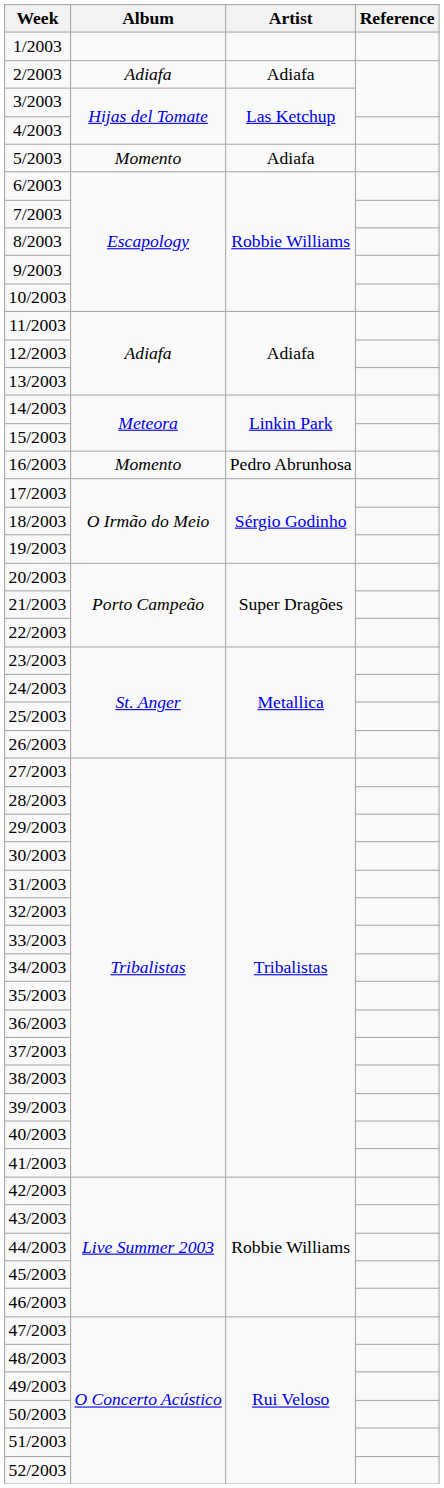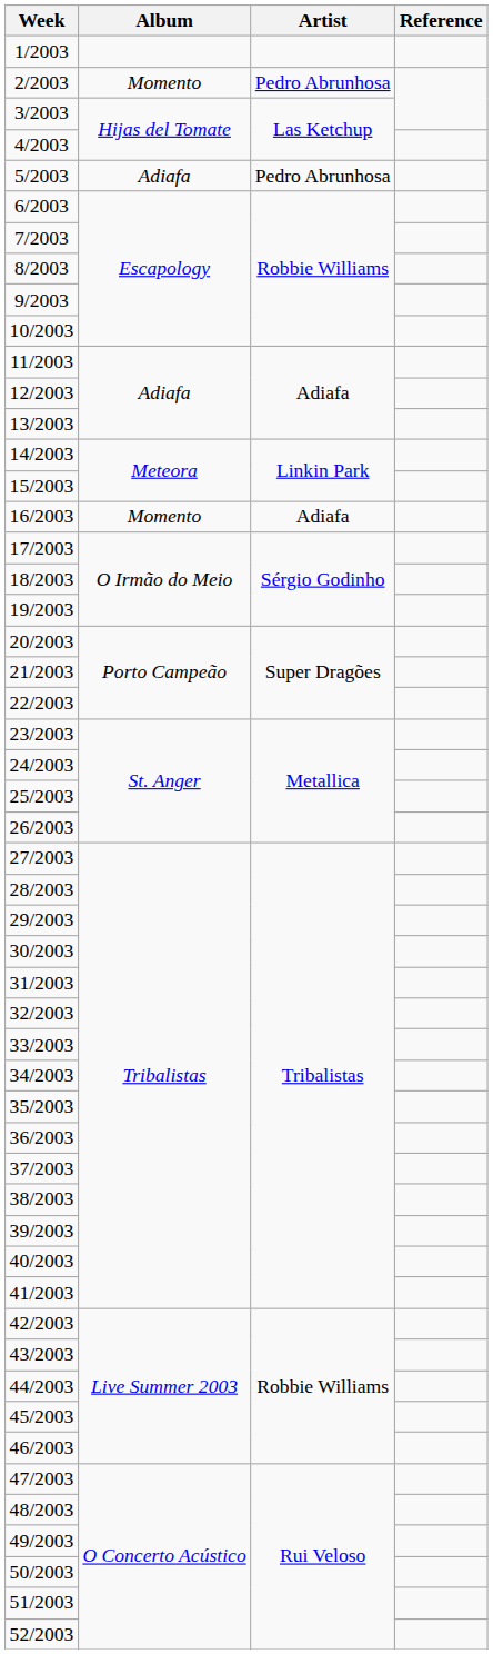 <table class="wikitable" style="text-align:center">
 <tr>
 <th>Week</th>
 <th>Album</th>
 <th>Artist</th>
 <th>Reference</th>
 </tr>
 <tr>
 <td>1/2003</td>
 <td></td>
 <td></td>
 <td></td>
 </tr>
 <tr>
 <td>2/2003</td>
-<td><em>Adiafa</em></td>
-<td>Adiafa</td>
+<td><em>Momento</em></td>
+<td><a href='#'>Pedro Abrunhosa</a></td>
 <td rowspan="2"></td>
 </tr>
 <tr>
 <td>3/2003</td>
 <td rowspan="2"><em><a href='#'>Hijas del Tomate</a></em></td>
 <td rowspan="2"><a href='#'>Las Ketchup</a></td>
 </tr>
 <tr>
 <td>4/2003</td>
 <td></td>
 </tr>
 <tr>
 <td>5/2003</td>
-<td><em>Momento</em></td>
-<td>Adiafa</td>
+<td><em>Adiafa</em></td>
+<td>Pedro Abrunhosa</td>
 <td></td>
 </tr>
 <tr>
 <td>6/2003</td>
 <td rowspan="5"><em><a href='#'>Escapology</a></em></td>
 <td rowspan="5"><a href='#'>Robbie Williams</a></td>
 <td></td>
 </tr>
 <tr>
 <td>7/2003</td>
 <td></td>
 </tr>
 <tr>
 <td>8/2003</td>
 <td></td>
 </tr>
 <tr>
 <td>9/2003</td>
 <td></td>
 </tr>
 <tr>
 <td>10/2003</td>
 <td></td>
 </tr>
 <tr>
 <td>11/2003</td>
 <td rowspan="3"><em>Adiafa</em></td>
 <td rowspan="3">Adiafa</td>
 <td></td>
 </tr>
 <tr>
 <td>12/2003</td>
 <td></td>
 </tr>
 <tr>
 <td>13/2003</td>
 <td></td>
 </tr>
 <tr>
 <td>14/2003</td>
 <td rowspan="2"><em><a href='#'>Meteora</a></em></td>
 <td rowspan="2"><a href='#'>Linkin Park</a></td>
 <td></td>
 </tr>
 <tr>
 <td>15/2003</td>
 <td></td>
 </tr>
 <tr>
 <td>16/2003</td>
 <td><em>Momento</em></td>
-<td>Pedro Abrunhosa</td>
+<td>Adiafa</td>
 <td></td>
 </tr>
 <tr>
 <td>17/2003</td>
 <td rowspan="3"><em>O Irmão do Meio</em></td>
 <td rowspan="3"><a href='#'>Sérgio Godinho</a></td>
 <td></td>
 </tr>
 <tr>
 <td>18/2003</td>
 <td></td>
 </tr>
 <tr>
 <td>19/2003</td>
 <td></td>
 </tr>
 <tr>
 <td>20/2003</td>
 <td rowspan="3"><em>Porto Campeão</em></td>
 <td rowspan="3">Super Dragões</td>
 <td></td>
 </tr>
 <tr>
 <td>21/2003</td>
 <td></td>
 </tr>
 <tr>
 <td>22/2003</td>
 <td></td>
 </tr>
 <tr>
 <td>23/2003</td>
 <td rowspan="4"><em><a href='#'>St. Anger</a></em></td>
 <td rowspan="4"><a href='#'>Metallica</a></td>
 <td></td>
 </tr>
 <tr>
 <td>24/2003</td>
 <td></td>
 </tr>
 <tr>
 <td>25/2003</td>
 <td></td>
 </tr>
 <tr>
 <td>26/2003</td>
 <td></td>
 </tr>
 <tr>
 <td>27/2003</td>
 <td rowspan="15"><em><a href='#'>Tribalistas</a></em></td>
 <td rowspan="15"><a href='#'>Tribalistas</a></td>
 <td></td>
 </tr>
 <tr>
 <td>28/2003</td>
 <td></td>
 </tr>
 <tr>
 <td>29/2003</td>
 <td></td>
 </tr>
 <tr>
 <td>30/2003</td>
 <td></td>
 </tr>
 <tr>
 <td>31/2003</td>
 <td></td>
 </tr>
 <tr>
 <td>32/2003</td>
 <td></td>
 </tr>
 <tr>
 <td>33/2003</td>
 <td></td>
 </tr>
 <tr>
 <td>34/2003</td>
 <td></td>
 </tr>
 <tr>
 <td>35/2003</td>
 <td></td>
 </tr>
 <tr>
 <td>36/2003</td>
 <td></td>
 </tr>
 <tr>
 <td>37/2003</td>
 <td></td>
 </tr>
 <tr>
 <td>38/2003</td>
 <td></td>
 </tr>
 <tr>
 <td>39/2003</td>
 <td></td>
 </tr>
 <tr>
 <td>40/2003</td>
 <td></td>
 </tr>
 <tr>
 <td>41/2003</td>
 <td></td>
 </tr>
 <tr>
 <td>42/2003</td>
 <td rowspan="5"><em><a href='#'>Live Summer 2003</a></em></td>
 <td rowspan="5">Robbie Williams</td>
 <td></td>
 </tr>
 <tr>
 <td>43/2003</td>
 <td></td>
 </tr>
 <tr>
 <td>44/2003</td>
 <td></td>
 </tr>
 <tr>
 <td>45/2003</td>
 <td></td>
 </tr>
 <tr>
 <td>46/2003</td>
 <td></td>
 </tr>
 <tr>
 <td>47/2003</td>
 <td rowspan="6"><em><a href='#'>O Concerto Acústico</a></em></td>
 <td rowspan="6"><a href='#'>Rui Veloso</a></td>
 <td></td>
 </tr>
 <tr>
 <td>48/2003</td>
 <td></td>
 </tr>
 <tr>
 <td>49/2003</td>
 <td></td>
 </tr>
 <tr>
 <td>50/2003</td>
 <td></td>
 </tr>
 <tr>
 <td>51/2003</td>
 <td></td>
 </tr>
 <tr>
 <td>52/2003</td>
 <td></td>
 </tr>
 </table>
